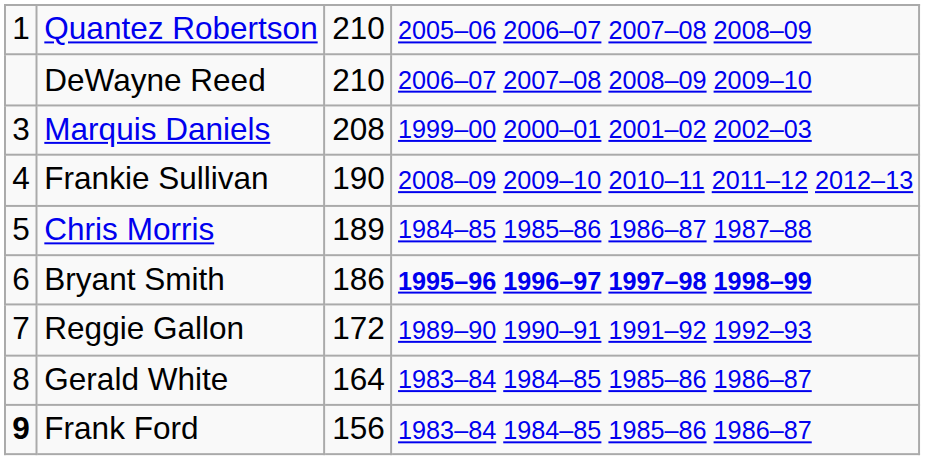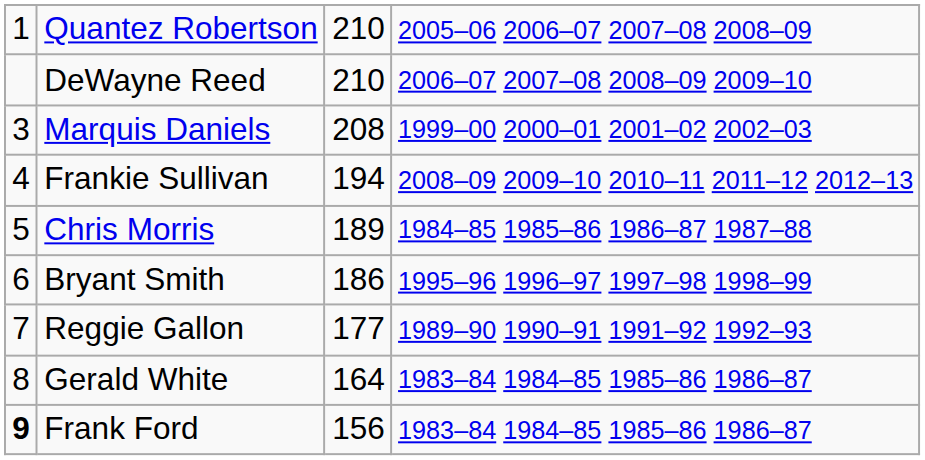 <table class="wikitable">
 <tr>
 </tr>
 <tr>
 <td>1</td>
 <td><a href='#'>Quantez Robertson</a></td>
 <td>210</td>
 <td style="font-size:80%;"><a href='#'>2005–06</a> <a href='#'>2006–07</a> <a href='#'>2007–08</a> <a href='#'>2008–09</a></td>
 </tr>
 <tr>
 <td></td>
 <td>DeWayne Reed</td>
 <td>210</td>
 <td style="font-size:80%;"><a href='#'>2006–07</a> <a href='#'>2007–08</a> <a href='#'>2008–09</a> <a href='#'>2009–10</a></td>
 </tr>
 <tr>
 <td>3</td>
 <td><a href='#'>Marquis Daniels</a></td>
 <td>208</td>
 <td style="font-size:80%;"><a href='#'>1999–00</a> <a href='#'>2000–01</a> <a href='#'>2001–02</a> <a href='#'>2002–03</a></td>
 </tr>
 <tr>
 <td>4</td>
 <td>Frankie Sullivan</td>
-<td>190</td>
+<td>194</td>
 <td style="font-size:80%;"><a href='#'>2008–09</a> <a href='#'>2009–10</a> <a href='#'>2010–11</a> <a href='#'>2011–12</a> <a href='#'>2012–13</a></td>
 </tr>
 <tr>
 <td>5</td>
 <td><a href='#'>Chris Morris</a></td>
 <td>189</td>
 <td style="font-size:80%;"><a href='#'>1984–85</a> <a href='#'>1985–86</a> <a href='#'>1986–87</a> <a href='#'>1987–88</a></td>
 </tr>
 <tr>
 <td>6</td>
 <td>Bryant Smith</td>
 <td>186</td>
-<td style="font-size:80%;"><strong><a href='#'>1995–96</a> <a href='#'>1996–97</a> <a href='#'>1997–98</a> <a href='#'>1998–99</a></strong></td>
+<td style="font-size:80%;"><a href='#'>1995–96</a> <a href='#'>1996–97</a> <a href='#'>1997–98</a> <a href='#'>1998–99</a></td>
 </tr>
 <tr>
 <td>7</td>
 <td>Reggie Gallon</td>
-<td>172</td>
+<td>177</td>
 <td style="font-size:80%;"><a href='#'>1989–90</a> <a href='#'>1990–91</a> <a href='#'>1991–92</a> <a href='#'>1992–93</a></td>
 </tr>
 <tr>
 <td>8</td>
 <td>Gerald White</td>
 <td>164</td>
 <td style="font-size:80%;"><a href='#'>1983–84</a> <a href='#'>1984–85</a> <a href='#'>1985–86</a> <a href='#'>1986–87</a></td>
 </tr>
 <tr>
 <td><strong>9</strong></td>
 <td>Frank Ford</td>
 <td>156</td>
 <td style="font-size:80%;"><a href='#'>1983–84</a> <a href='#'>1984–85</a> <a href='#'>1985–86</a> <a href='#'>1986–87</a></td>
 </tr>
 </table>
